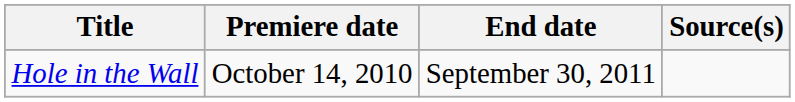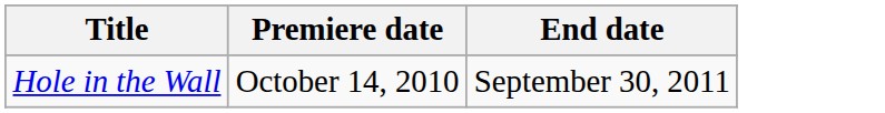 <table class="wikitable sortable">
 <tr>
 <th>Title</th>
 <th>Premiere date</th>
 <th>End date</th>
-<th>Source(s)</th>
 </tr>
 <tr>
 <td><em><a href='#'>Hole in the Wall</a></em></td>
 <td>October 14, 2010</td>
 <td>September 30, 2011</td>
-<td></td>
 </tr>
 </table>
